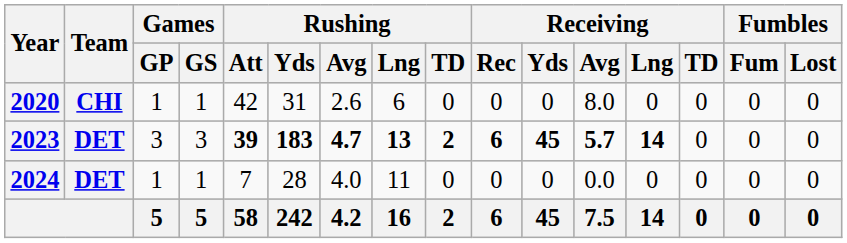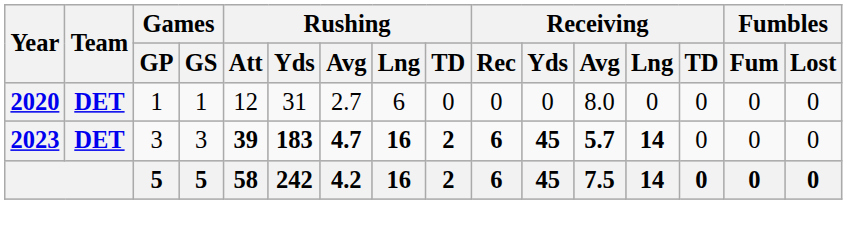 <table class=wikitable style="text-align:center;">
 <tr>
 <th rowspan="2">Year</th>
 <th rowspan="2">Team</th>
 <th colspan="2">Games</th>
 <th colspan="5">Rushing</th>
 <th colspan="5">Receiving</th>
 <th colspan="2">Fumbles</th>
 </tr>
 <tr>
 <th>GP</th>
 <th>GS</th>
 <th>Att</th>
 <th>Yds</th>
 <th>Avg</th>
 <th>Lng</th>
 <th>TD</th>
 <th>Rec</th>
 <th>Yds</th>
 <th>Avg</th>
 <th>Lng</th>
 <th>TD</th>
 <th>Fum</th>
 <th>Lost</th>
 </tr>
 <tr>
 <th><a href='#'>2020</a></th>
-<th><a href='#'>CHI</a></th>
+<th><a href='#'>DET</a></th>
 <td>1</td>
 <td>1</td>
-<td>42</td>
+<td>12</td>
 <td>31</td>
-<td>2.6</td>
+<td>2.7</td>
 <td>6</td>
 <td>0</td>
 <td>0</td>
 <td>0</td>
 <td>8.0</td>
 <td>0</td>
 <td>0</td>
 <td>0</td>
 <td>0</td>
 </tr>
 <tr>
 <th><a href='#'>2023</a></th>
 <th><a href='#'>DET</a></th>
 <td>3</td>
 <td>3</td>
 <td><strong>39</strong></td>
 <td><strong>183</strong></td>
 <td><strong>4.7</strong></td>
-<td><strong>13</strong></td>
+<td><strong>16</strong></td>
 <td><strong>2</strong></td>
 <td><strong>6</strong></td>
 <td><strong>45</strong></td>
 <td><strong>5.7</strong></td>
 <td><strong>14</strong></td>
-<td>0</td>
-<td>0</td>
-<td>0</td>
-</tr>
-<tr>
-<th><a href='#'>2024</a></th>
-<th><a href='#'>DET</a></th>
-<td>1</td>
-<td>1</td>
-<td>7</td>
-<td>28</td>
-<td>4.0</td>
-<td>11</td>
-<td>0</td>
-<td>0</td>
-<td>0</td>
-<td>0.0</td>
-<td>0</td>
 <td>0</td>
 <td>0</td>
 <td>0</td>
 </tr>
 <tr>
 <th colspan="2"></th>
 <th>5</th>
 <th>5</th>
 <th>58</th>
 <th>242</th>
 <th>4.2</th>
 <th>16</th>
 <th>2</th>
 <th>6</th>
 <th>45</th>
 <th>7.5</th>
 <th>14</th>
 <th>0</th>
 <th>0</th>
 <th>0</th>
 </tr>
 </table>
